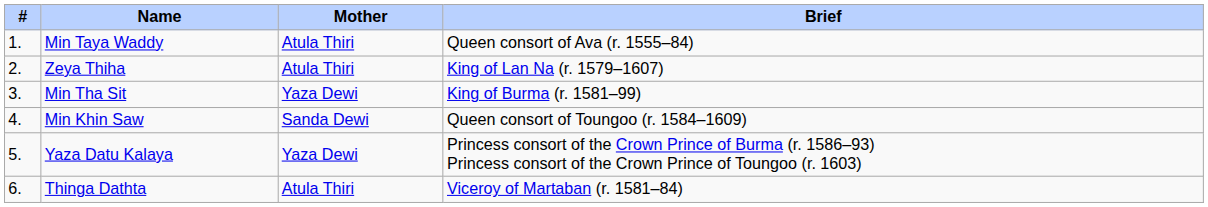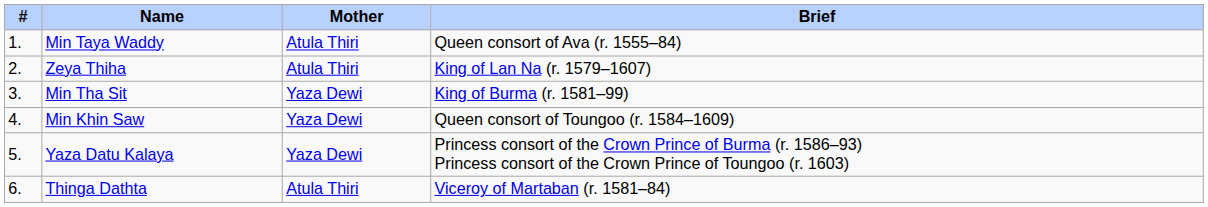 <table width=75% class="wikitable">
 <tr>
 <th style="background-color:#B9D1FF">#</th>
 <th style="background-color:#B9D1FF">Name</th>
 <th style="background-color:#B9D1FF">Mother</th>
 <th style="background-color:#B9D1FF">Brief</th>
 </tr>
 <tr>
 <td>1.</td>
 <td><a href='#'>Min Taya Waddy</a></td>
 <td><a href='#'>Atula Thiri</a></td>
 <td>Queen consort of Ava (r. 1555–84)</td>
 </tr>
 <tr>
 <td>2.</td>
 <td><a href='#'>Zeya Thiha</a></td>
 <td><a href='#'>Atula Thiri</a></td>
 <td><a href='#'>King of Lan Na</a> (r. 1579–1607)</td>
 </tr>
 <tr>
 <td>3.</td>
 <td><a href='#'>Min Tha Sit</a></td>
 <td><a href='#'>Yaza Dewi</a></td>
 <td><a href='#'>King of Burma</a> (r. 1581–99)</td>
 </tr>
 <tr>
 <td>4.</td>
 <td><a href='#'>Min Khin Saw</a></td>
-<td><a href='#'>Sanda Dewi</a></td>
+<td><a href='#'>Yaza Dewi</a></td>
 <td>Queen consort of Toungoo (r. 1584–1609)</td>
 </tr>
 <tr>
 <td>5.</td>
 <td><a href='#'>Yaza Datu Kalaya</a></td>
 <td><a href='#'>Yaza Dewi</a></td>
 <td>Princess consort of the <a href='#'>Crown Prince of Burma</a> (r. 1586–93) <br> Princess consort of the Crown Prince of Toungoo (r. 1603)</td>
 </tr>
 <tr>
 <td>6.</td>
 <td><a href='#'>Thinga Dathta</a></td>
 <td><a href='#'>Atula Thiri</a></td>
 <td><a href='#'>Viceroy of Martaban</a> (r. 1581–84)</td>
 </tr>
 </table>
